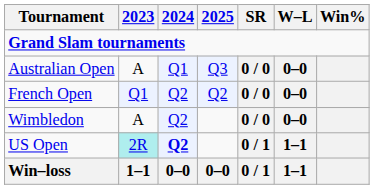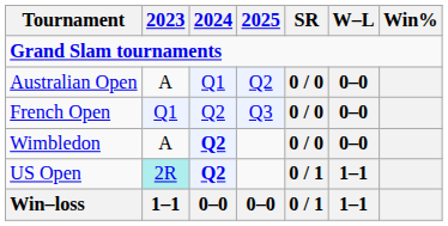 <table class=wikitable style=text-align:center>
 <tr>
 <th>Tournament</th>
 <th><a href='#'>2023</a></th>
 <th><a href='#'>2024</a></th>
 <th><a href='#'>2025</a></th>
 <th>SR</th>
 <th>W–L</th>
 <th>Win%</th>
 </tr>
 <tr>
 <td colspan="11" style="text-align:left"><a href='#'><strong>Grand Slam tournaments</strong></a></td>
 </tr>
 <tr>
 <td align=left><a href='#'>Australian Open</a></td>
 <td>A</td>
 <td bgcolor=ecf2ff><a href='#'>Q1</a></td>
-<td bgcolor=ecf2ff><a href='#'>Q3</a></td>
+<td bgcolor=ecf2ff><a href='#'>Q2</a></td>
 <th>0 / 0</th>
 <th>0–0</th>
 <th></th>
 </tr>
 <tr>
 <td align=left><a href='#'>French Open</a></td>
 <td bgcolor=ecf2ff><a href='#'>Q1</a></td>
 <td bgcolor=ecf2ff><a href='#'>Q2</a></td>
-<td bgcolor=ecf2ff><a href='#'>Q2</a></td>
+<td bgcolor=ecf2ff><a href='#'>Q3</a></td>
 <th>0 / 0</th>
 <th>0–0</th>
 <th></th>
 </tr>
 <tr>
 <td align=left><a href='#'>Wimbledon</a></td>
 <td>A</td>
-<td bgcolor=ecf2ff><a href='#'>Q2</a></td>
+<td bgcolor=ecf2ff><strong><a href='#'>Q2</a></strong></td>
 <td></td>
 <th>0 / 0</th>
 <th>0–0</th>
 <th></th>
 </tr>
 <tr>
 <td align=left><a href='#'>US Open</a></td>
 <td bgcolor=afeeee><a href='#'>2R</a></td>
 <td bgcolor=ecf2ff><strong><a href='#'>Q2</a></strong></td>
 <td></td>
 <th>0 / 1</th>
 <th>1–1</th>
 <th></th>
 </tr>
 <tr>
 <th style=text-align:left><strong>Win–loss</strong></th>
 <th>1–1</th>
 <th>0–0</th>
 <th>0–0</th>
 <th>0 / 1</th>
 <th>1–1</th>
 <th></th>
 </tr>
 </table>
